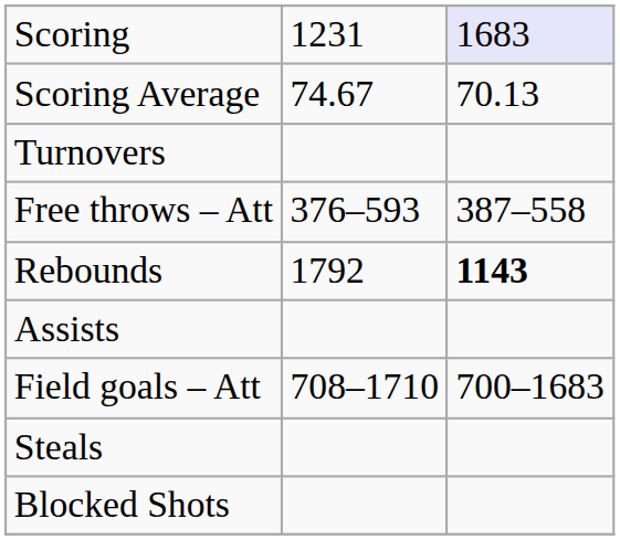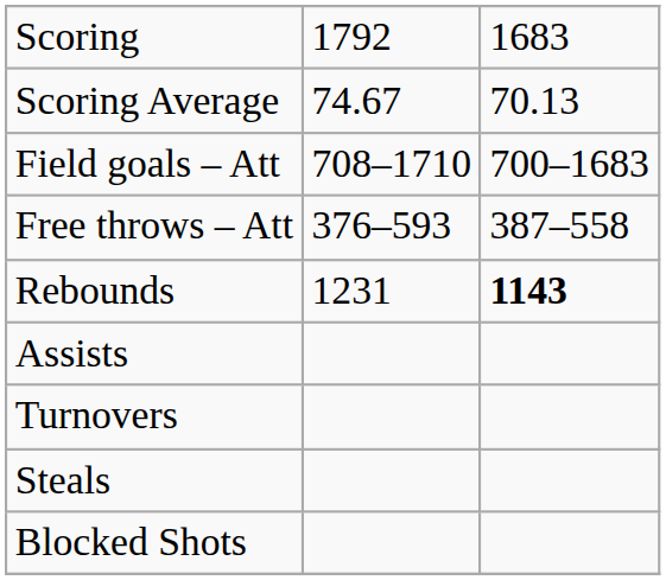 <table class="wikitable">
 <tr>
 </tr>
 <tr>
 <td>Scoring</td>
-<td>1231</td>
-<td style="background: lavender;">1683</td>
+<td>1792</td>
+<td>1683</td>
 </tr>
 <tr>
 <td>Scoring Average</td>
 <td>74.67</td>
 <td>70.13</td>
 </tr>
 <tr>
-<td>Turnovers</td>
-<td></td>
-<td></td>
+<td>Field goals – Att</td>
+<td>708–1710</td>
+<td>700–1683</td>
 </tr>
 <tr>
 <td>Free throws – Att</td>
 <td>376–593</td>
 <td>387–558</td>
 </tr>
 <tr>
 <td>Rebounds</td>
-<td>1792</td>
+<td>1231</td>
 <td><strong>1143</strong></td>
 </tr>
 <tr>
 <td>Assists</td>
 <td></td>
 <td></td>
 </tr>
 <tr>
-<td>Field goals – Att</td>
-<td>708–1710</td>
-<td>700–1683</td>
+<td>Turnovers</td>
+<td></td>
+<td></td>
 </tr>
 <tr>
 <td>Steals</td>
 <td></td>
 <td></td>
 </tr>
 <tr>
 <td>Blocked Shots</td>
 <td></td>
 <td></td>
 </tr>
 <tr>
 </tr>
 </table>
